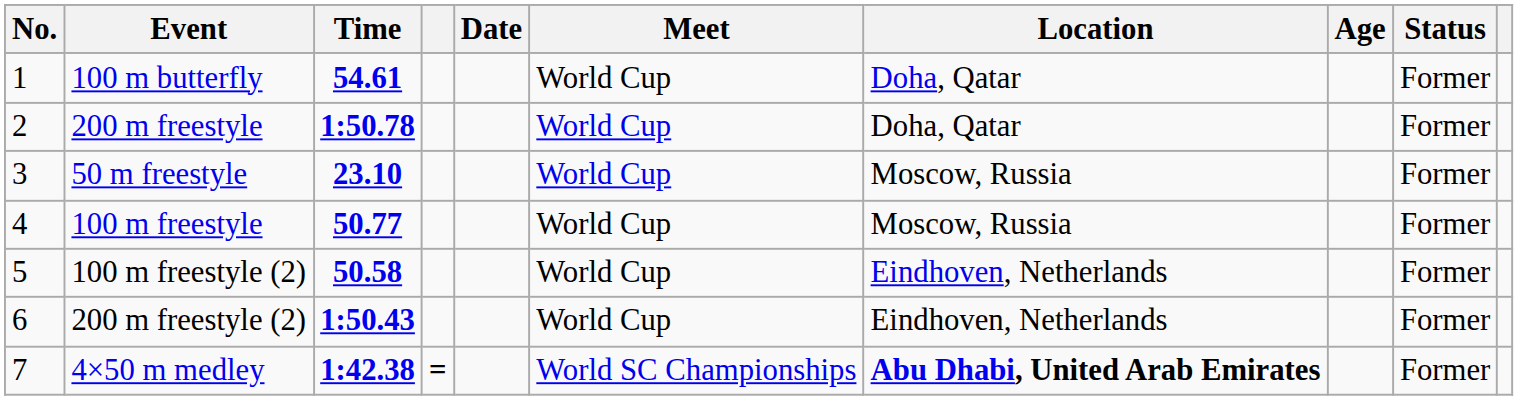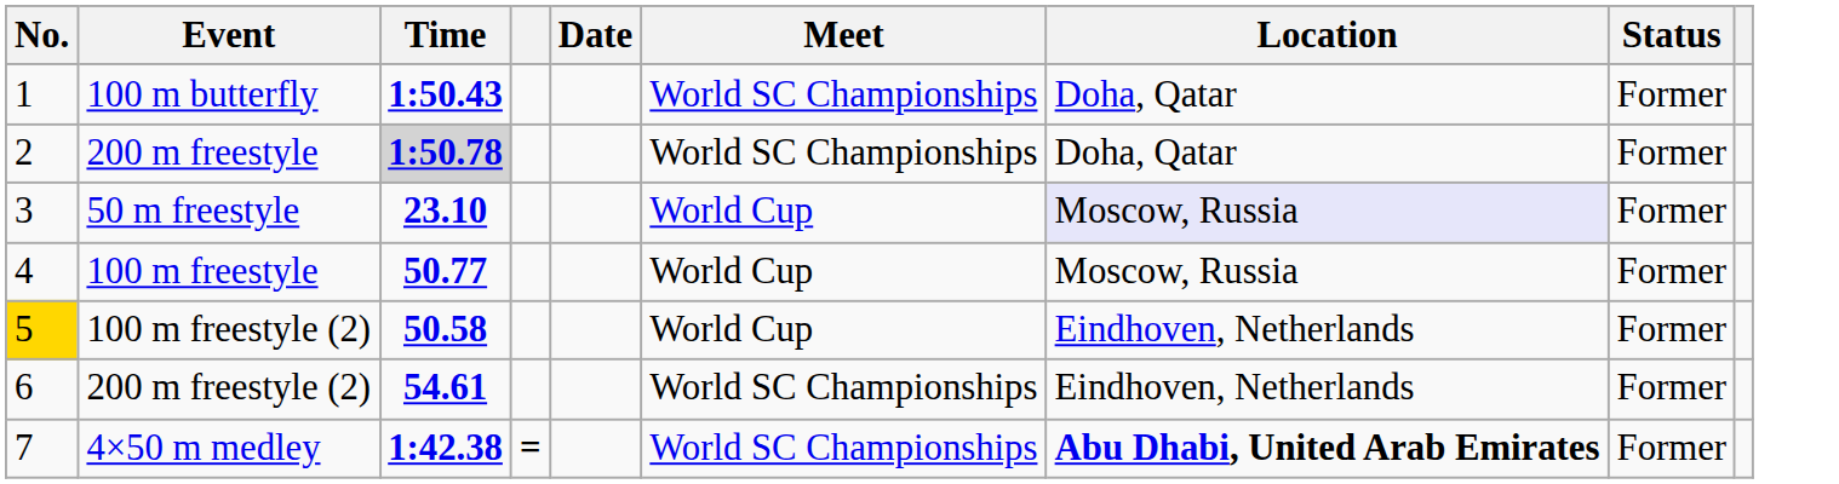 <table class="wikitable sortable">
 <tr>
 <th>No.</th>
 <th>Event</th>
 <th>Time</th>
 <th></th>
 <th>Date</th>
 <th>Meet</th>
 <th>Location</th>
-<th>Age</th>
 <th>Status</th>
 <th></th>
 </tr>
 <tr>
 <td>1</td>
 <td><a href='#'>100 m butterfly</a></td>
-<td style="text-align:center;"><strong><a href='#'>54.61</a></strong></td>
+<td style="text-align:center;"><strong><a href='#'>1:50.43</a></strong></td>
 <td></td>
 <td></td>
-<td>World Cup</td>
+<td><a href='#'>World SC Championships</a></td>
 <td><a href='#'>Doha</a>, Qatar</td>
-<td></td>
 <td>Former</td>
 <td></td>
 </tr>
 <tr>
 <td>2</td>
 <td><a href='#'>200 m freestyle</a></td>
-<td style="text-align:center;"><strong><a href='#'>1:50.78</a></strong></td>
+<td style="background: lightgrey; text-align:center;"><strong><a href='#'>1:50.78</a></strong></td>
 <td></td>
 <td></td>
-<td><a href='#'>World Cup</a></td>
+<td>World SC Championships</td>
 <td>Doha, Qatar</td>
-<td></td>
 <td>Former</td>
 <td></td>
 </tr>
 <tr>
 <td>3</td>
 <td><a href='#'>50 m freestyle</a></td>
 <td style="text-align:center;"><strong><a href='#'>23.10</a></strong></td>
 <td></td>
 <td></td>
 <td><a href='#'>World Cup</a></td>
-<td>Moscow, Russia</td>
-<td></td>
+<td style="background: lavender;">Moscow, Russia</td>
 <td>Former</td>
 <td></td>
 </tr>
 <tr>
 <td>4</td>
 <td><a href='#'>100 m freestyle</a></td>
 <td style="text-align:center;"><strong><a href='#'>50.77</a></strong></td>
 <td></td>
 <td></td>
 <td>World Cup</td>
 <td>Moscow, Russia</td>
-<td></td>
 <td>Former</td>
 <td></td>
 </tr>
 <tr>
-<td>5</td>
+<td style="background: gold;">5</td>
 <td>100 m freestyle (2)</td>
 <td style="text-align:center;"><strong><a href='#'>50.58</a></strong></td>
 <td></td>
 <td></td>
 <td>World Cup</td>
 <td><a href='#'>Eindhoven</a>, Netherlands</td>
-<td></td>
 <td>Former</td>
 <td></td>
 </tr>
 <tr>
 <td>6</td>
 <td>200 m freestyle (2)</td>
-<td style="text-align:center;"><strong><a href='#'>1:50.43</a></strong></td>
+<td style="text-align:center;"><strong><a href='#'>54.61</a></strong></td>
 <td></td>
 <td></td>
-<td>World Cup</td>
+<td>World SC Championships</td>
 <td>Eindhoven, Netherlands</td>
-<td></td>
 <td>Former</td>
 <td></td>
 </tr>
 <tr>
 <td>7</td>
 <td><a href='#'>4×50 m medley</a></td>
 <td style="text-align:center;"><strong><a href='#'>1:42.38</a></strong></td>
 <td><strong>=</strong></td>
 <td></td>
 <td><a href='#'>World SC Championships</a></td>
 <td><strong><a href='#'>Abu Dhabi</a>, United Arab Emirates</strong></td>
-<td></td>
 <td>Former</td>
 <td></td>
 </tr>
 </table>
